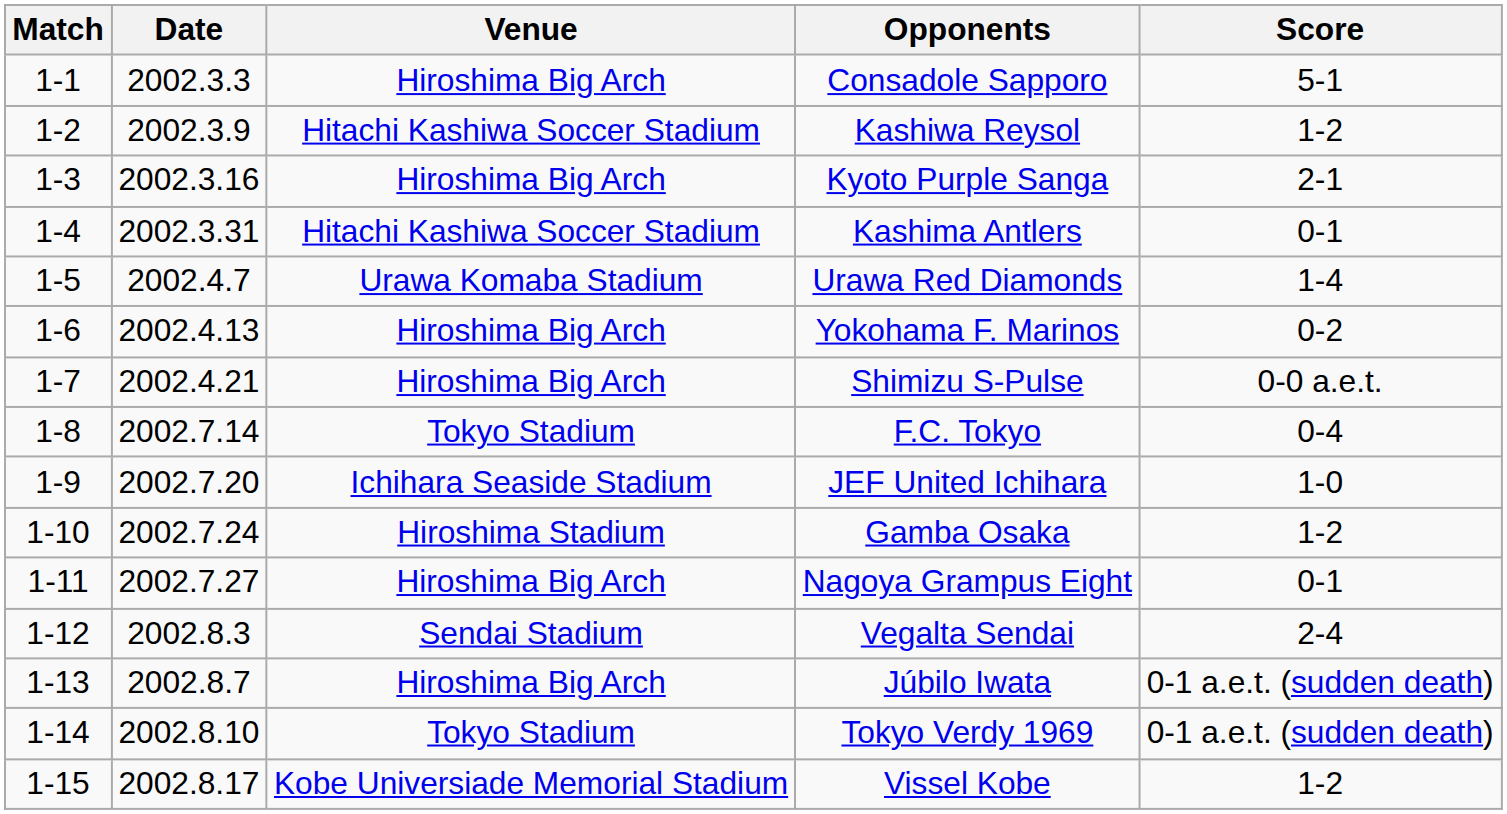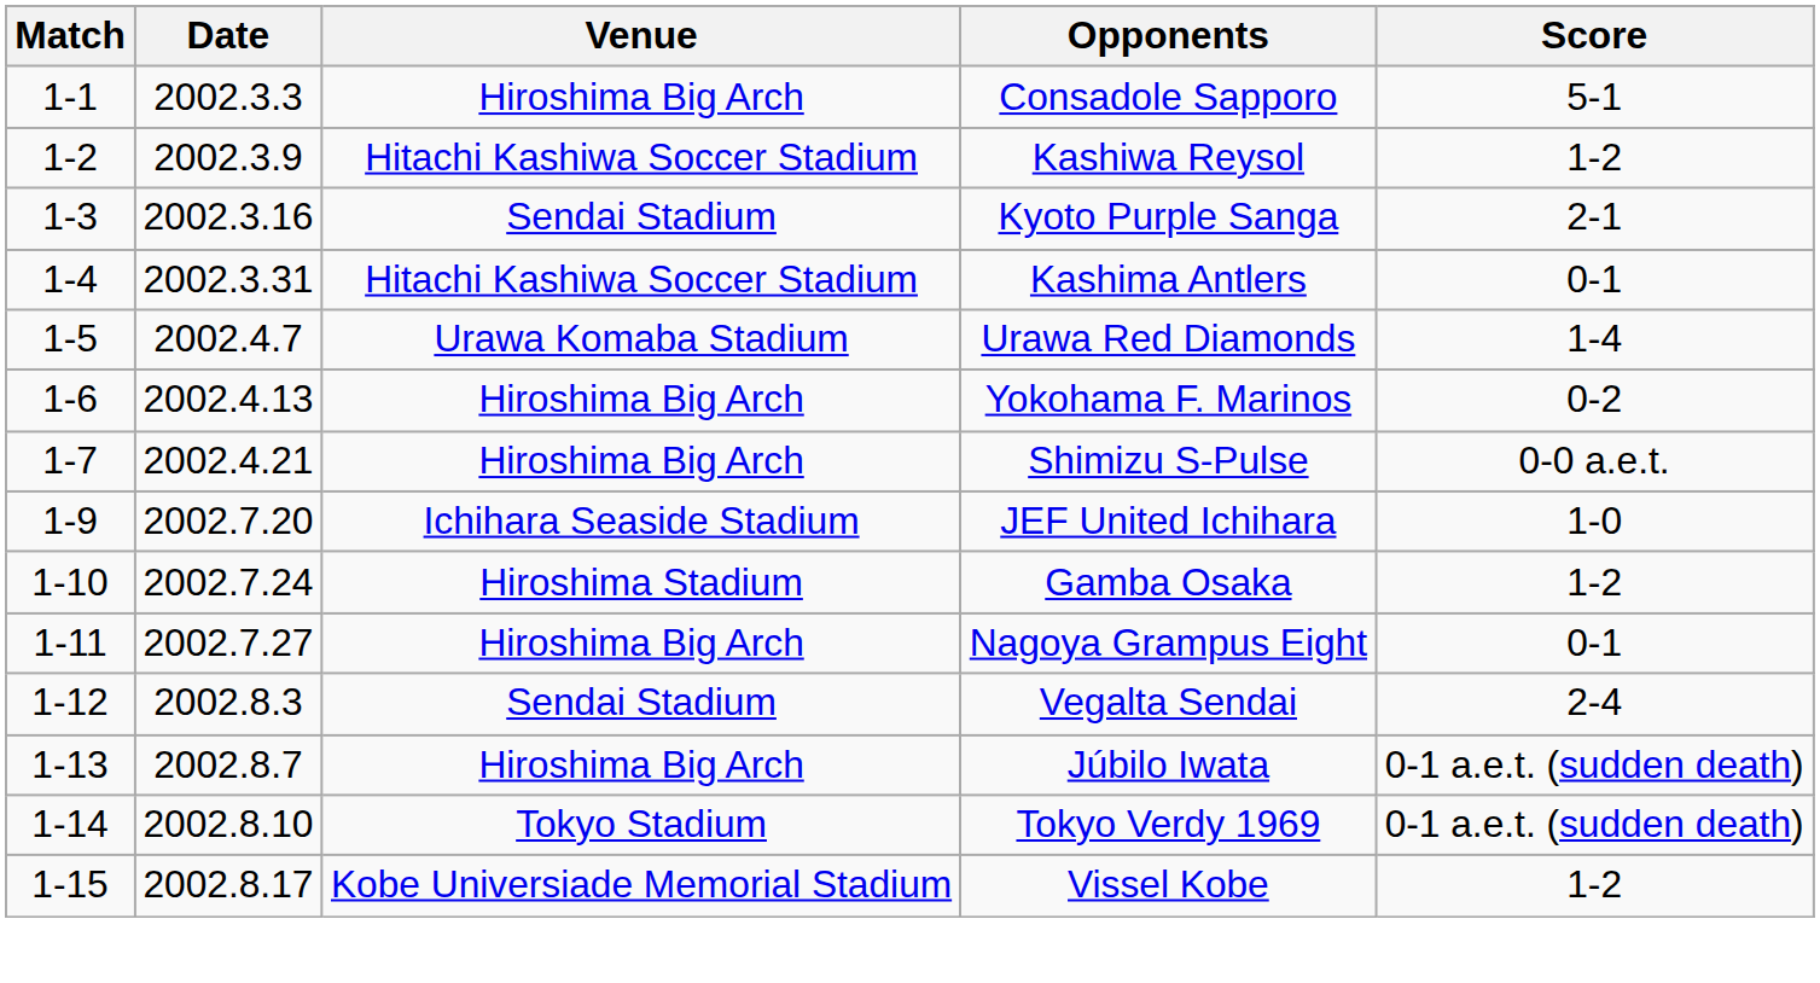 <table class="wikitable" style="text-align:center;">
 <tr>
 <th>Match</th>
 <th>Date</th>
 <th>Venue</th>
 <th>Opponents</th>
 <th>Score</th>
 </tr>
 <tr>
 <td>1-1</td>
 <td>2002.3.3</td>
 <td><a href='#'>Hiroshima Big Arch</a></td>
 <td><a href='#'>Consadole Sapporo</a></td>
 <td>5-1</td>
 </tr>
 <tr>
 <td>1-2</td>
 <td>2002.3.9</td>
 <td><a href='#'>Hitachi Kashiwa Soccer Stadium</a></td>
 <td><a href='#'>Kashiwa Reysol</a></td>
 <td>1-2</td>
 </tr>
 <tr>
 <td>1-3</td>
 <td>2002.3.16</td>
-<td><a href='#'>Hiroshima Big Arch</a></td>
+<td><a href='#'>Sendai Stadium</a></td>
 <td><a href='#'>Kyoto Purple Sanga</a></td>
 <td>2-1</td>
 </tr>
 <tr>
 <td>1-4</td>
 <td>2002.3.31</td>
 <td><a href='#'>Hitachi Kashiwa Soccer Stadium</a></td>
 <td><a href='#'>Kashima Antlers</a></td>
 <td>0-1</td>
 </tr>
 <tr>
 <td>1-5</td>
 <td>2002.4.7</td>
 <td><a href='#'>Urawa Komaba Stadium</a></td>
 <td><a href='#'>Urawa Red Diamonds</a></td>
 <td>1-4</td>
 </tr>
 <tr>
 <td>1-6</td>
 <td>2002.4.13</td>
 <td><a href='#'>Hiroshima Big Arch</a></td>
 <td><a href='#'>Yokohama F. Marinos</a></td>
 <td>0-2</td>
 </tr>
 <tr>
 <td>1-7</td>
 <td>2002.4.21</td>
 <td><a href='#'>Hiroshima Big Arch</a></td>
 <td><a href='#'>Shimizu S-Pulse</a></td>
 <td>0-0 a.e.t.</td>
-</tr>
-<tr>
-<td>1-8</td>
-<td>2002.7.14</td>
-<td><a href='#'>Tokyo Stadium</a></td>
-<td><a href='#'>F.C. Tokyo</a></td>
-<td>0-4</td>
 </tr>
 <tr>
 <td>1-9</td>
 <td>2002.7.20</td>
 <td><a href='#'>Ichihara Seaside Stadium</a></td>
 <td><a href='#'>JEF United Ichihara</a></td>
 <td>1-0</td>
 </tr>
 <tr>
 <td>1-10</td>
 <td>2002.7.24</td>
 <td><a href='#'>Hiroshima Stadium</a></td>
 <td><a href='#'>Gamba Osaka</a></td>
 <td>1-2</td>
 </tr>
 <tr>
 <td>1-11</td>
 <td>2002.7.27</td>
 <td><a href='#'>Hiroshima Big Arch</a></td>
 <td><a href='#'>Nagoya Grampus Eight</a></td>
 <td>0-1</td>
 </tr>
 <tr>
 <td>1-12</td>
 <td>2002.8.3</td>
 <td><a href='#'>Sendai Stadium</a></td>
 <td><a href='#'>Vegalta Sendai</a></td>
 <td>2-4</td>
 </tr>
 <tr>
 <td>1-13</td>
 <td>2002.8.7</td>
 <td><a href='#'>Hiroshima Big Arch</a></td>
 <td><a href='#'>Júbilo Iwata</a></td>
 <td>0-1 a.e.t. (<a href='#'>sudden death</a>)</td>
 </tr>
 <tr>
 <td>1-14</td>
 <td>2002.8.10</td>
 <td><a href='#'>Tokyo Stadium</a></td>
 <td><a href='#'>Tokyo Verdy 1969</a></td>
 <td>0-1 a.e.t. (<a href='#'>sudden death</a>)</td>
 </tr>
 <tr>
 <td>1-15</td>
 <td>2002.8.17</td>
 <td><a href='#'>Kobe Universiade Memorial Stadium</a></td>
 <td><a href='#'>Vissel Kobe</a></td>
 <td>1-2</td>
 </tr>
 </table>
